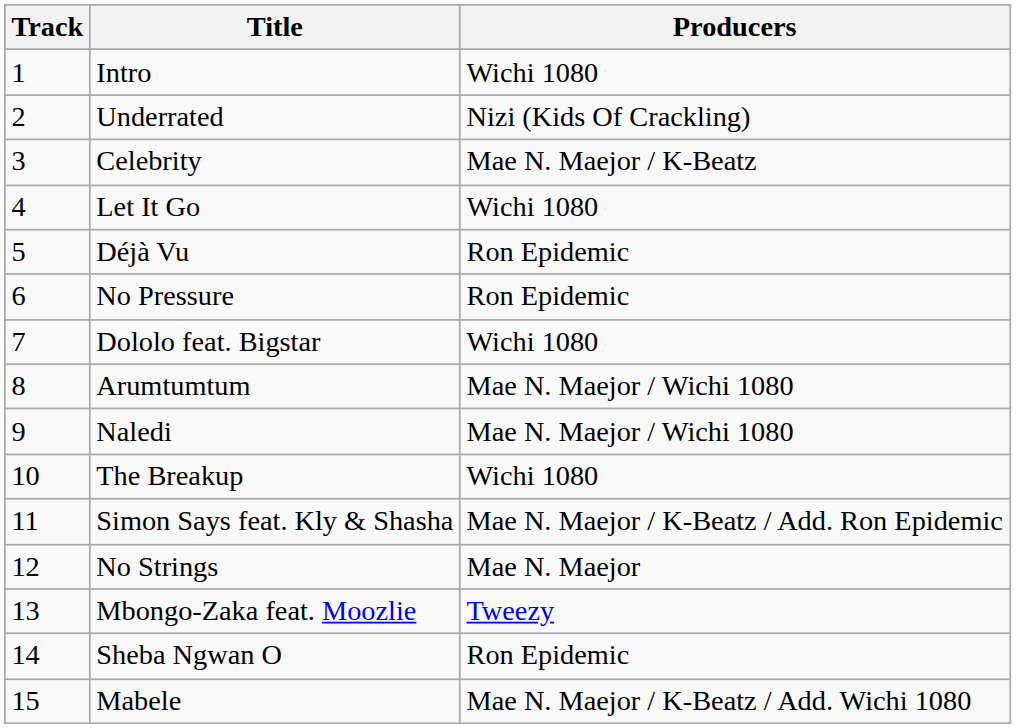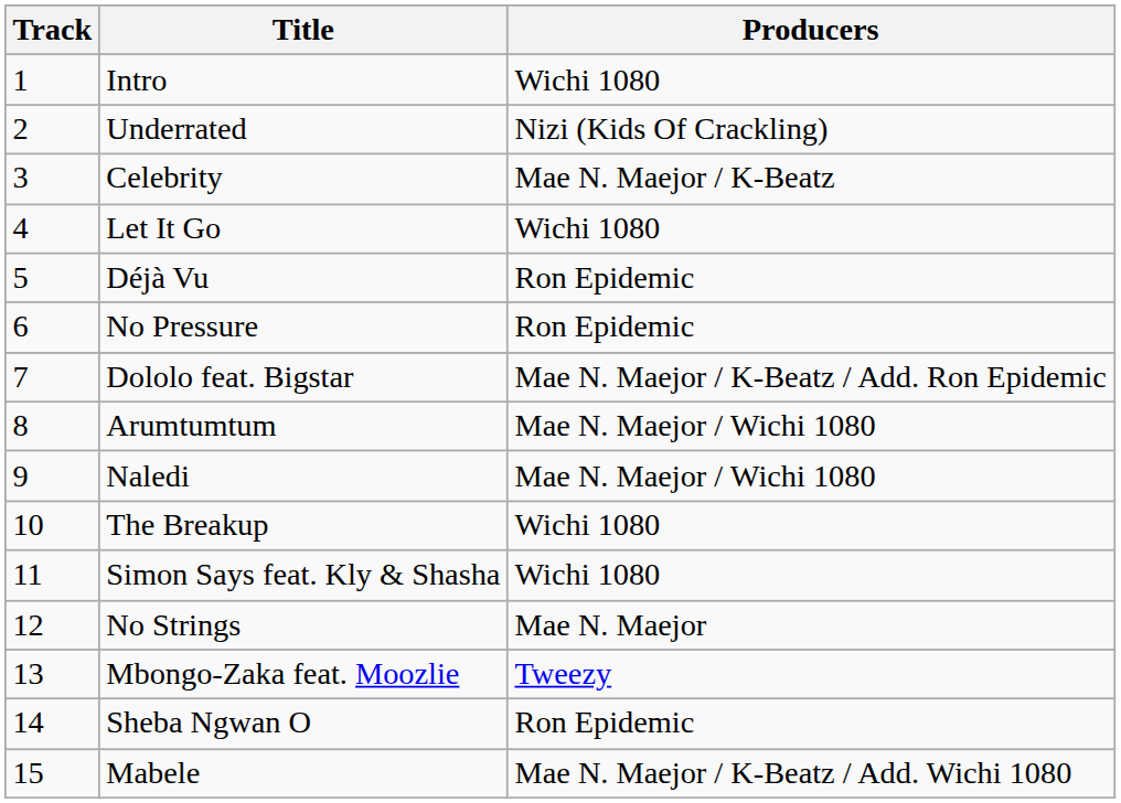 <table class="wikitable">
 <tr>
 <th>Track</th>
 <th>Title</th>
 <th>Producers</th>
 </tr>
 <tr>
 <td>1</td>
 <td>Intro</td>
 <td>Wichi 1080</td>
 </tr>
 <tr>
 <td>2</td>
 <td>Underrated</td>
 <td>Nizi (Kids Of Crackling)</td>
 </tr>
 <tr>
 <td>3</td>
 <td>Celebrity</td>
 <td>Mae N. Maejor / K-Beatz</td>
 </tr>
 <tr>
 <td>4</td>
 <td>Let It Go</td>
 <td>Wichi 1080</td>
 </tr>
 <tr>
 <td>5</td>
 <td>Déjà Vu</td>
 <td>Ron Epidemic</td>
 </tr>
 <tr>
 <td>6</td>
 <td>No Pressure</td>
 <td>Ron Epidemic</td>
 </tr>
 <tr>
 <td>7</td>
 <td>Dololo feat. Bigstar</td>
-<td>Wichi 1080</td>
+<td>Mae N. Maejor / K-Beatz / Add. Ron Epidemic</td>
 </tr>
 <tr>
 <td>8</td>
 <td>Arumtumtum</td>
 <td>Mae N. Maejor / Wichi 1080</td>
 </tr>
 <tr>
 <td>9</td>
 <td>Naledi</td>
 <td>Mae N. Maejor / Wichi 1080</td>
 </tr>
 <tr>
 <td>10</td>
 <td>The Breakup</td>
 <td>Wichi 1080</td>
 </tr>
 <tr>
 <td>11</td>
 <td>Simon Says feat. Kly & Shasha</td>
-<td>Mae N. Maejor / K-Beatz / Add. Ron Epidemic</td>
+<td>Wichi 1080</td>
 </tr>
 <tr>
 <td>12</td>
 <td>No Strings</td>
 <td>Mae N. Maejor</td>
 </tr>
 <tr>
 <td>13</td>
 <td>Mbongo-Zaka feat. <a href='#'>Moozlie</a></td>
 <td><a href='#'>Tweezy</a></td>
 </tr>
 <tr>
 <td>14</td>
 <td>Sheba Ngwan O</td>
 <td>Ron Epidemic</td>
 </tr>
 <tr>
 <td>15</td>
 <td>Mabele</td>
 <td>Mae N. Maejor / K-Beatz / Add. Wichi 1080</td>
 </tr>
 <tr>
 </tr>
 </table>
